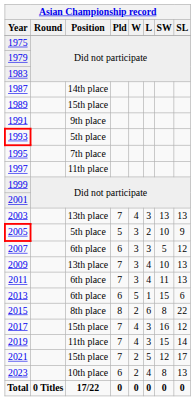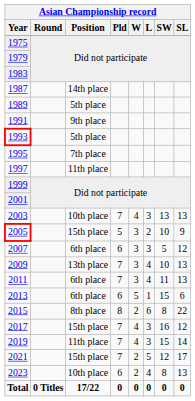 <table class="wikitable" style="text-align: center;">
 <tr>
 <th colspan=8><a href='#'>Asian Championship record</a></th>
 </tr>
 <tr>
 <th>Year</th>
 <th>Round</th>
 <th>Position</th>
 <th>Pld</th>
 <th>W</th>
 <th>L</th>
 <th>SW</th>
 <th>SL</th>
 </tr>
 <tr>
 </tr>
 <tr bgcolor="efefef">
 <td> <a href='#'>1975</a></td>
 <td colspan=7 rowspan=3>Did not participate</td>
 </tr>
 <tr bgcolor="efefef">
 <td> <a href='#'>1979</a></td>
 </tr>
 <tr bgcolor="efefef">
 <td> <a href='#'>1983</a></td>
 </tr>
 <tr>
 <td> <a href='#'>1987</a></td>
 <td></td>
 <td>14th place</td>
 <td></td>
 <td></td>
 <td></td>
 <td></td>
 <td></td>
 </tr>
 <tr>
 <td> <a href='#'>1989</a></td>
 <td></td>
-<td>15th place</td>
+<td>5th place</td>
 <td></td>
 <td></td>
 <td></td>
 <td></td>
 <td></td>
 </tr>
 <tr>
 <td> <a href='#'>1991</a></td>
 <td></td>
 <td>9th place</td>
 <td></td>
 <td></td>
 <td></td>
 <td></td>
 <td></td>
 </tr>
 <tr>
 <td style="border: 3px solid red"> <a href='#'>1993</a></td>
 <td></td>
 <td>5th place</td>
 <td></td>
 <td></td>
 <td></td>
 <td></td>
 <td></td>
 </tr>
 <tr>
 <td> <a href='#'>1995</a></td>
 <td></td>
 <td>7th place</td>
 <td></td>
 <td></td>
 <td></td>
 <td></td>
 <td></td>
 </tr>
 <tr>
 <td> <a href='#'>1997</a></td>
 <td></td>
 <td>11th place</td>
 <td></td>
 <td></td>
 <td></td>
 <td></td>
 <td></td>
 </tr>
 <tr bgcolor="efefef">
 <td> <a href='#'>1999</a></td>
 <td colspan=7 rowspan=2>Did not participate</td>
 </tr>
 <tr bgcolor="efefef">
 <td> <a href='#'>2001</a></td>
 </tr>
 <tr>
 <td> <a href='#'>2003</a></td>
 <td></td>
-<td>13th place</td>
+<td>10th place</td>
 <td>7</td>
 <td>4</td>
 <td>3</td>
 <td>13</td>
 <td>13</td>
 </tr>
 <tr>
 <td style="border: 3px solid red"> <a href='#'>2005</a></td>
 <td></td>
-<td>5th place</td>
+<td>15th place</td>
 <td>5</td>
 <td>3</td>
 <td>2</td>
 <td>10</td>
 <td>9</td>
 </tr>
 <tr>
 <td> <a href='#'>2007</a></td>
 <td></td>
 <td>6th place</td>
 <td>6</td>
 <td>3</td>
 <td>3</td>
 <td>5</td>
 <td>12</td>
 </tr>
 <tr>
 <td> <a href='#'>2009</a></td>
 <td></td>
 <td>13th place</td>
 <td>7</td>
 <td>3</td>
 <td>4</td>
 <td>10</td>
 <td>13</td>
 </tr>
 <tr>
 <td> <a href='#'>2011</a></td>
 <td></td>
 <td>6th place</td>
 <td>7</td>
 <td>3</td>
 <td>4</td>
 <td>11</td>
 <td>13</td>
 </tr>
 <tr>
 <td> <a href='#'>2013</a></td>
 <td></td>
 <td>6th place</td>
 <td>6</td>
 <td>5</td>
 <td>1</td>
 <td>15</td>
 <td>6</td>
 </tr>
 <tr>
 <td> <a href='#'>2015</a></td>
 <td></td>
 <td>8th place</td>
 <td>8</td>
 <td>2</td>
 <td>6</td>
 <td>8</td>
 <td>22</td>
 </tr>
 <tr bgcolor=>
 <td> <a href='#'>2017</a></td>
 <td></td>
 <td>15th place</td>
 <td>7</td>
 <td>4</td>
 <td>3</td>
 <td>16</td>
 <td>12</td>
 </tr>
 <tr>
 <td> <a href='#'>2019</a></td>
 <td></td>
 <td>11th place</td>
 <td>7</td>
 <td>4</td>
 <td>3</td>
 <td>15</td>
 <td>14</td>
 </tr>
 <tr>
 <td> <a href='#'>2021</a></td>
 <td></td>
 <td>15th place</td>
 <td>7</td>
 <td>2</td>
 <td>5</td>
 <td>12</td>
 <td>17</td>
 </tr>
 <tr>
 <td> <a href='#'>2023</a></td>
 <td></td>
 <td>10th place</td>
 <td>6</td>
 <td>2</td>
 <td>4</td>
 <td>8</td>
 <td>13</td>
 </tr>
 <tr>
 <td><strong>Total</strong></td>
 <td><strong>0 Titles</strong></td>
 <td><strong>17/22</strong></td>
 <td><strong>0</strong></td>
 <td><strong>0</strong></td>
 <td><strong>0</strong></td>
 <td><strong>0</strong></td>
 <td><strong>0</strong></td>
 </tr>
 </table>
